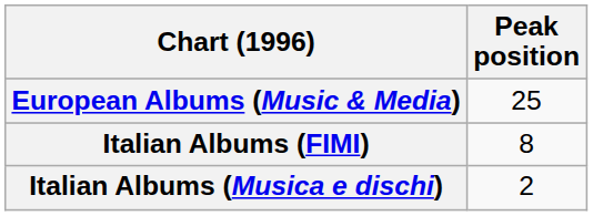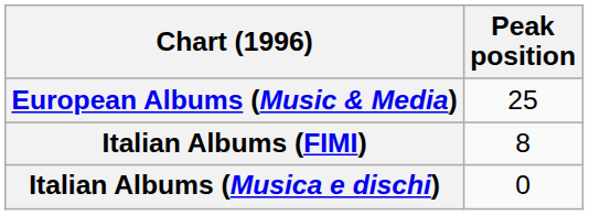 <table class="wikitable sortable plainrowheaders" style="text-align:center">
 <tr>
 <th scope="col">Chart (1996)</th>
 <th scope="col">Peak<br>position</th>
 </tr>
 <tr>
 <th scope="row"><a href='#'>European Albums</a> (<em><a href='#'>Music & Media</a></em>)</th>
 <td>25</td>
 </tr>
 <tr>
 <th scope="row">Italian Albums (<a href='#'>FIMI</a>)</th>
 <td>8</td>
 </tr>
 <tr>
 <th scope="row">Italian Albums (<em><a href='#'>Musica e dischi</a></em>)</th>
-<td>2</td>
+<td>0</td>
 </tr>
 </table>
